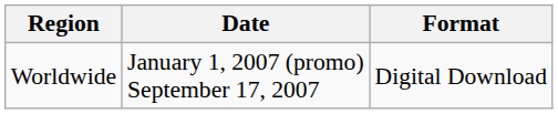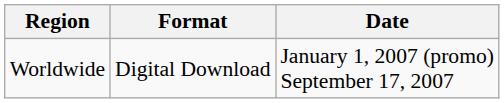 <table class="wikitable">
 <tr>
 <th>Region</th>
+<th>Format</th>
 <th>Date</th>
-<th>Format</th>
 </tr>
 <tr>
 <td>Worldwide</td>
+<td>Digital Download</td>
 <td>January 1, 2007 (promo)<br>September 17, 2007</td>
-<td>Digital Download</td>
 </tr>
 </table>
